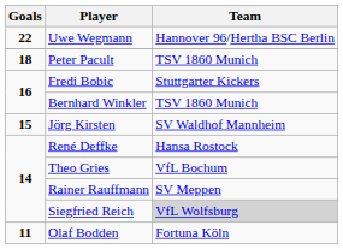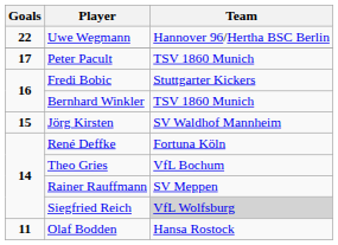 <table class="wikitable">
 <tr>
 <th>Goals</th>
 <th>Player</th>
 <th>Team</th>
 </tr>
 <tr>
 <td rowspan="1" align=center><strong>22</strong></td>
 <td> <a href='#'>Uwe Wegmann</a></td>
 <td><a href='#'>Hannover 96</a>/<a href='#'>Hertha BSC Berlin</a></td>
 </tr>
 <tr>
 </tr>
 <tr>
-<td rowspan="1" align=center><strong>18</strong></td>
+<td rowspan="1" align=center><strong>17</strong></td>
 <td> <a href='#'>Peter Pacult</a></td>
 <td><a href='#'>TSV 1860 Munich</a></td>
 </tr>
 <tr>
 <td rowspan="2" align=center><strong>16</strong></td>
 <td> <a href='#'>Fredi Bobic</a></td>
 <td><a href='#'>Stuttgarter Kickers</a></td>
 </tr>
 <tr>
 <td> <a href='#'>Bernhard Winkler</a></td>
 <td><a href='#'>TSV 1860 Munich</a></td>
 </tr>
 <tr>
 <td rowspan="1" align=center><strong>15</strong></td>
 <td> <a href='#'>Jörg Kirsten</a></td>
 <td><a href='#'>SV Waldhof Mannheim</a></td>
 </tr>
 <tr>
 <td rowspan="4" align=center><strong>14</strong></td>
 <td> <a href='#'>René Deffke</a></td>
-<td><a href='#'>Hansa Rostock</a></td>
+<td><a href='#'>Fortuna Köln</a></td>
 </tr>
 <tr>
 <td> <a href='#'>Theo Gries</a></td>
 <td><a href='#'>VfL Bochum</a></td>
 </tr>
 <tr>
 <td> <a href='#'>Rainer Rauffmann</a></td>
 <td><a href='#'>SV Meppen</a></td>
 </tr>
 <tr>
 <td> <a href='#'>Siegfried Reich</a></td>
 <td style="background: lightgrey;"><a href='#'>VfL Wolfsburg</a></td>
 </tr>
 <tr>
 <td rowspan="1" align=center><strong>11</strong></td>
 <td> <a href='#'>Olaf Bodden</a></td>
-<td><a href='#'>Fortuna Köln</a></td>
+<td><a href='#'>Hansa Rostock</a></td>
 </tr>
 </table>
